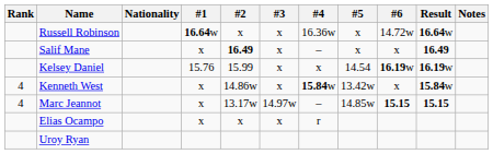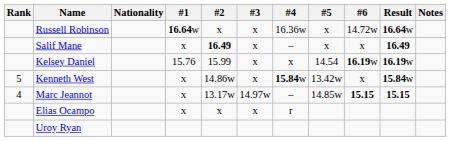 <table class="wikitable sortable" style="text-align:center">
 <tr>
 <th>Rank</th>
 <th>Name</th>
 <th>Nationality</th>
 <th>#1</th>
 <th>#2</th>
 <th>#3</th>
 <th>#4</th>
 <th>#5</th>
 <th>#6</th>
 <th>Result</th>
 <th>Notes</th>
 </tr>
 <tr>
 <td></td>
 <td align=left><a href='#'>Russell Robinson</a></td>
 <td align=left></td>
 <td><strong>16.64</strong>w</td>
 <td>x</td>
 <td>x</td>
 <td>16.36w</td>
 <td>x</td>
 <td>14.72w</td>
 <td><strong>16.64</strong>w</td>
 <td></td>
 </tr>
 <tr>
 <td></td>
 <td align=left><a href='#'>Salif Mane</a></td>
 <td align=left></td>
 <td>x</td>
 <td><strong>16.49</strong></td>
 <td>x</td>
 <td>–</td>
 <td>x</td>
 <td>x</td>
 <td><strong>16.49</strong></td>
 <td></td>
 </tr>
 <tr>
 <td></td>
 <td align=left><a href='#'>Kelsey Daniel</a></td>
 <td align=left></td>
 <td>15.76</td>
 <td>15.99</td>
 <td>x</td>
 <td>x</td>
 <td>14.54</td>
 <td><strong>16.19</strong>w</td>
 <td><strong>16.19</strong>w</td>
 <td></td>
 </tr>
 <tr>
-<td>4</td>
+<td>5</td>
 <td align=left><a href='#'>Kenneth West</a></td>
 <td align=left></td>
 <td>x</td>
 <td>14.86w</td>
 <td>x</td>
 <td><strong>15.84</strong>w</td>
 <td>13.42w</td>
 <td>x</td>
 <td><strong>15.84</strong>w</td>
 <td></td>
 </tr>
 <tr>
 <td>4</td>
 <td align=left><a href='#'>Marc Jeannot</a></td>
 <td align=left></td>
 <td>x</td>
 <td>13.17w</td>
 <td>14.97w</td>
 <td>–</td>
 <td>14.85w</td>
 <td><strong>15.15</strong></td>
 <td><strong>15.15</strong></td>
 <td></td>
 </tr>
 <tr>
 <td></td>
 <td align=left><a href='#'>Elias Ocampo</a></td>
 <td align=left></td>
 <td>x</td>
 <td>x</td>
 <td>x</td>
 <td>r</td>
 <td></td>
 <td></td>
 <td><strong></strong></td>
 <td></td>
 </tr>
 <tr>
 <td></td>
 <td align=left><a href='#'>Uroy Ryan</a></td>
 <td align=left></td>
 <td></td>
 <td></td>
 <td></td>
 <td></td>
 <td></td>
 <td></td>
 <td><strong></strong></td>
 <td></td>
 </tr>
 </table>
